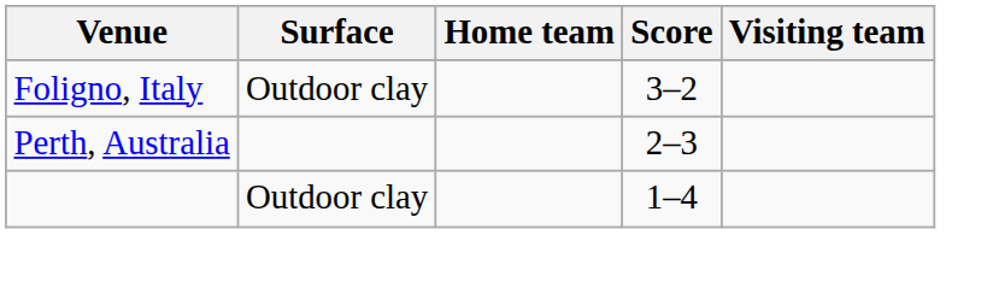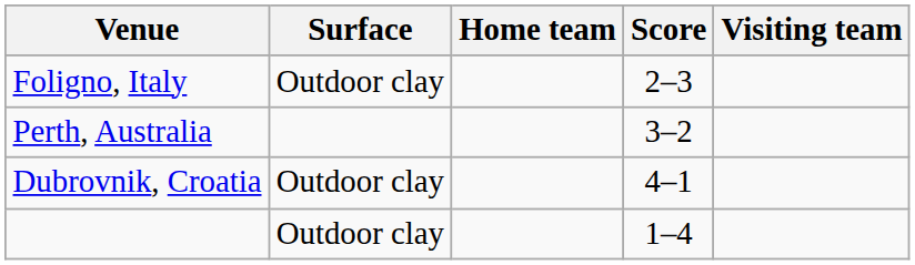 <table class=wikitable style="border:1px solid #AAAAAA;">
 <tr>
 <th>Venue</th>
 <th>Surface</th>
 <th>Home team</th>
 <th>Score</th>
 <th>Visiting team</th>
 </tr>
 <tr>
 <td><a href='#'>Foligno</a>, <a href='#'>Italy</a></td>
 <td>Outdoor clay</td>
 <td><strong></strong></td>
-<td align="center">3–2</td>
+<td align="center">2–3</td>
 <td></td>
 </tr>
 <tr>
 <td><a href='#'>Perth</a>, <a href='#'>Australia</a></td>
 <td></td>
 <td></td>
-<td align="center">2–3</td>
+<td align="center">3–2</td>
 <td><strong></strong></td>
+</tr>
+<tr>
+<td><a href='#'>Dubrovnik</a>, <a href='#'>Croatia</a></td>
+<td>Outdoor clay</td>
+<td><strong></strong></td>
+<td align="center">4–1</td>
+<td></td>
 </tr>
 <tr>
 <td></td>
 <td>Outdoor clay</td>
 <td></td>
 <td align="center">1–4</td>
 <td></td>
 </tr>
 </table>
